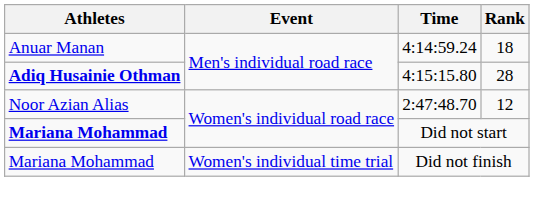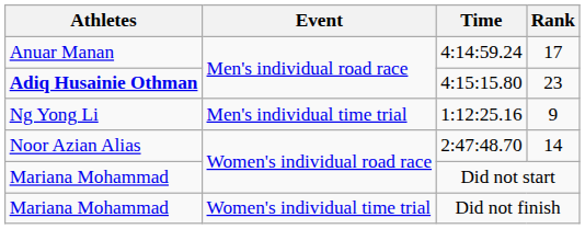 <table class=wikitable style="font-size:90%; text-align:center">
 <tr>
 <th>Athletes</th>
 <th>Event</th>
 <th>Time</th>
 <th>Rank</th>
 </tr>
 <tr>
 <td align=left><a href='#'>Anuar Manan</a></td>
 <td align=left rowspan=2><a href='#'>Men's individual road race</a></td>
 <td>4:14:59.24</td>
-<td>18</td>
+<td>17</td>
 </tr>
 <tr>
 <td align=left><strong><a href='#'>Adiq Husainie Othman</a></strong></td>
 <td>4:15:15.80</td>
-<td>28</td>
+<td>23</td>
+</tr>
+<tr>
+<td align=left><a href='#'>Ng Yong Li</a></td>
+<td align=left><a href='#'>Men's individual time trial</a></td>
+<td>1:12:25.16</td>
+<td>9</td>
 </tr>
 <tr>
 <td align=left><a href='#'>Noor Azian Alias</a></td>
 <td align=left rowspan=2><a href='#'>Women's individual road race</a></td>
 <td>2:47:48.70</td>
-<td>12</td>
+<td>14</td>
 </tr>
 <tr>
-<td align=left><strong><a href='#'>Mariana Mohammad</a></strong></td>
+<td align=left><a href='#'>Mariana Mohammad</a></td>
 <td colspan=2>Did not start</td>
 </tr>
 <tr>
 <td align=left><a href='#'>Mariana Mohammad</a></td>
 <td align=left><a href='#'>Women's individual time trial</a></td>
 <td colspan=2>Did not finish</td>
 </tr>
 </table>
